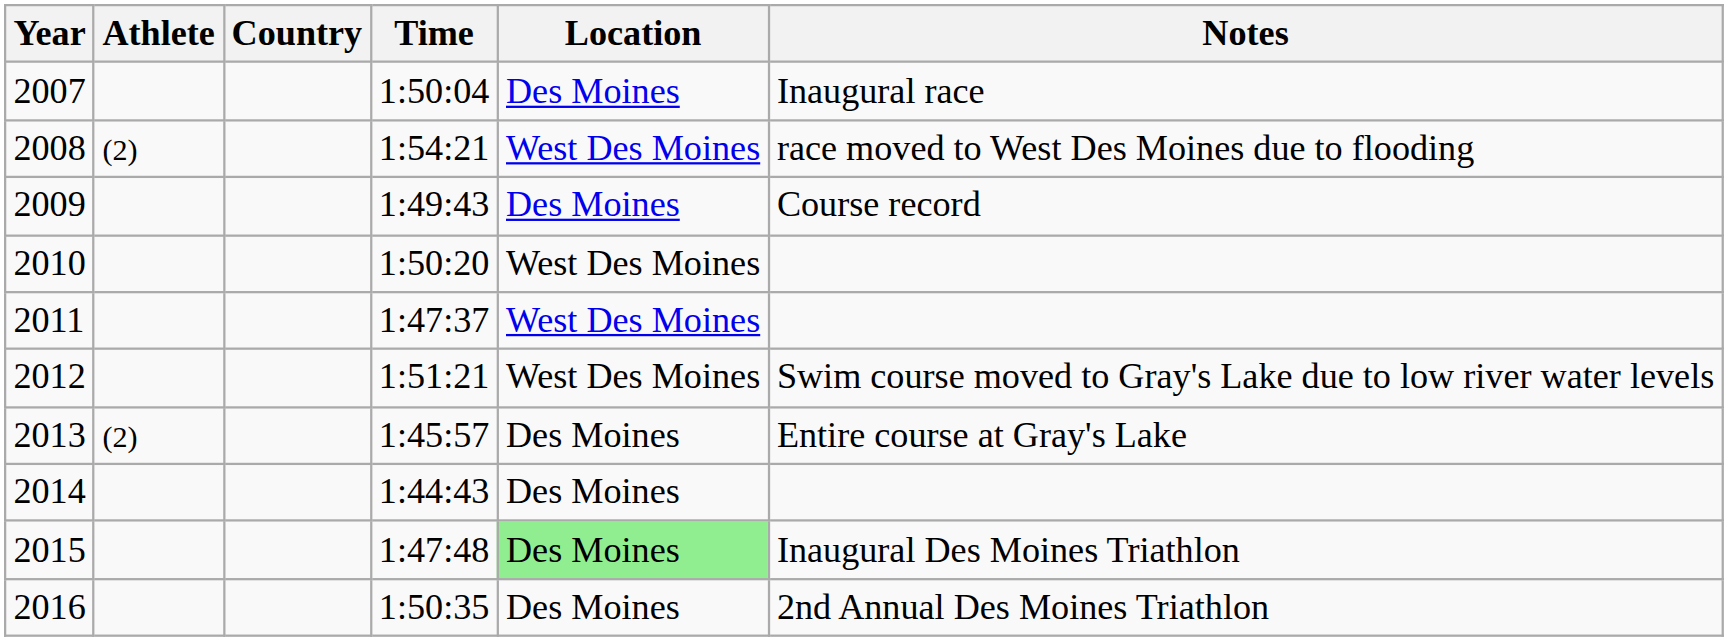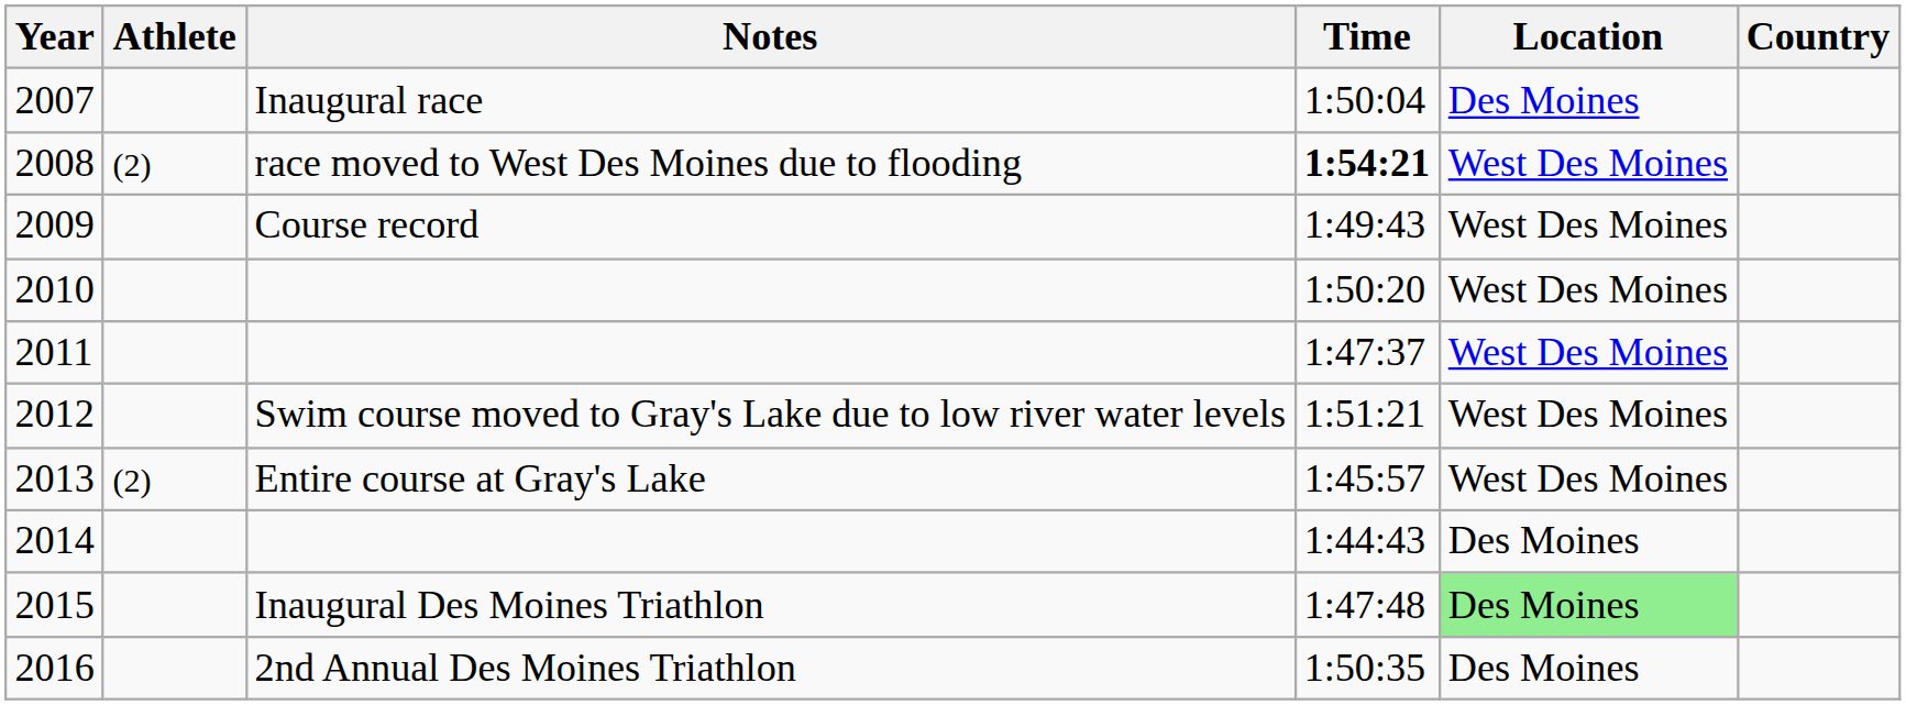 <table class="wikitable sortable">
 <tr>
 <th>Year</th>
 <th>Athlete</th>
-<th>Country</th>
+<th>Notes</th>
 <th>Time</th>
 <th>Location</th>
-<th>Notes</th>
+<th>Country</th>
 </tr>
 <tr>
 <td>2007</td>
 <td></td>
-<td></td>
+<td>Inaugural race</td>
 <td>1:50:04</td>
 <td><a href='#'>Des Moines</a></td>
-<td>Inaugural race</td>
+<td></td>
 </tr>
 <tr>
 <td>2008</td>
 <td> <small>(2)</small></td>
+<td>race moved to West Des Moines due to flooding</td>
+<td><strong>1:54:21</strong></td>
+<td><a href='#'>West Des Moines</a></td>
 <td></td>
-<td>1:54:21</td>
-<td><a href='#'>West Des Moines</a></td>
-<td>race moved to West Des Moines due to flooding</td>
 </tr>
 <tr>
 <td>2009</td>
 <td></td>
+<td>Course record</td>
+<td>1:49:43</td>
+<td>West Des Moines</td>
 <td></td>
-<td>1:49:43</td>
-<td><a href='#'>Des Moines</a></td>
-<td>Course record</td>
 </tr>
 <tr>
 <td>2010</td>
 <td></td>
 <td></td>
 <td>1:50:20</td>
 <td>West Des Moines</td>
 <td></td>
 </tr>
 <tr>
 <td>2011</td>
 <td></td>
 <td></td>
 <td>1:47:37</td>
 <td><a href='#'>West Des Moines</a></td>
 <td></td>
 </tr>
 <tr>
 <td>2012</td>
 <td></td>
-<td></td>
+<td>Swim course moved to Gray's Lake due to low river water levels</td>
 <td>1:51:21</td>
 <td>West Des Moines</td>
-<td>Swim course moved to Gray's Lake due to low river water levels</td>
+<td></td>
 </tr>
 <tr>
 <td>2013</td>
 <td> <small>(2)</small></td>
+<td>Entire course at Gray's Lake</td>
+<td>1:45:57</td>
+<td>West Des Moines</td>
 <td></td>
-<td>1:45:57</td>
-<td>Des Moines</td>
-<td>Entire course at Gray's Lake</td>
 </tr>
 <tr>
 <td>2014</td>
 <td></td>
 <td></td>
 <td>1:44:43</td>
 <td>Des Moines</td>
 <td></td>
 </tr>
 <tr>
 <td>2015</td>
 <td></td>
-<td></td>
+<td>Inaugural Des Moines Triathlon</td>
 <td>1:47:48</td>
 <td style="background: lightgreen;">Des Moines</td>
-<td>Inaugural Des Moines Triathlon</td>
+<td></td>
 </tr>
 <tr>
 <td>2016</td>
 <td></td>
-<td></td>
+<td>2nd Annual Des Moines Triathlon</td>
 <td>1:50:35</td>
 <td>Des Moines</td>
-<td>2nd Annual Des Moines Triathlon</td>
+<td></td>
 </tr>
 </table>
